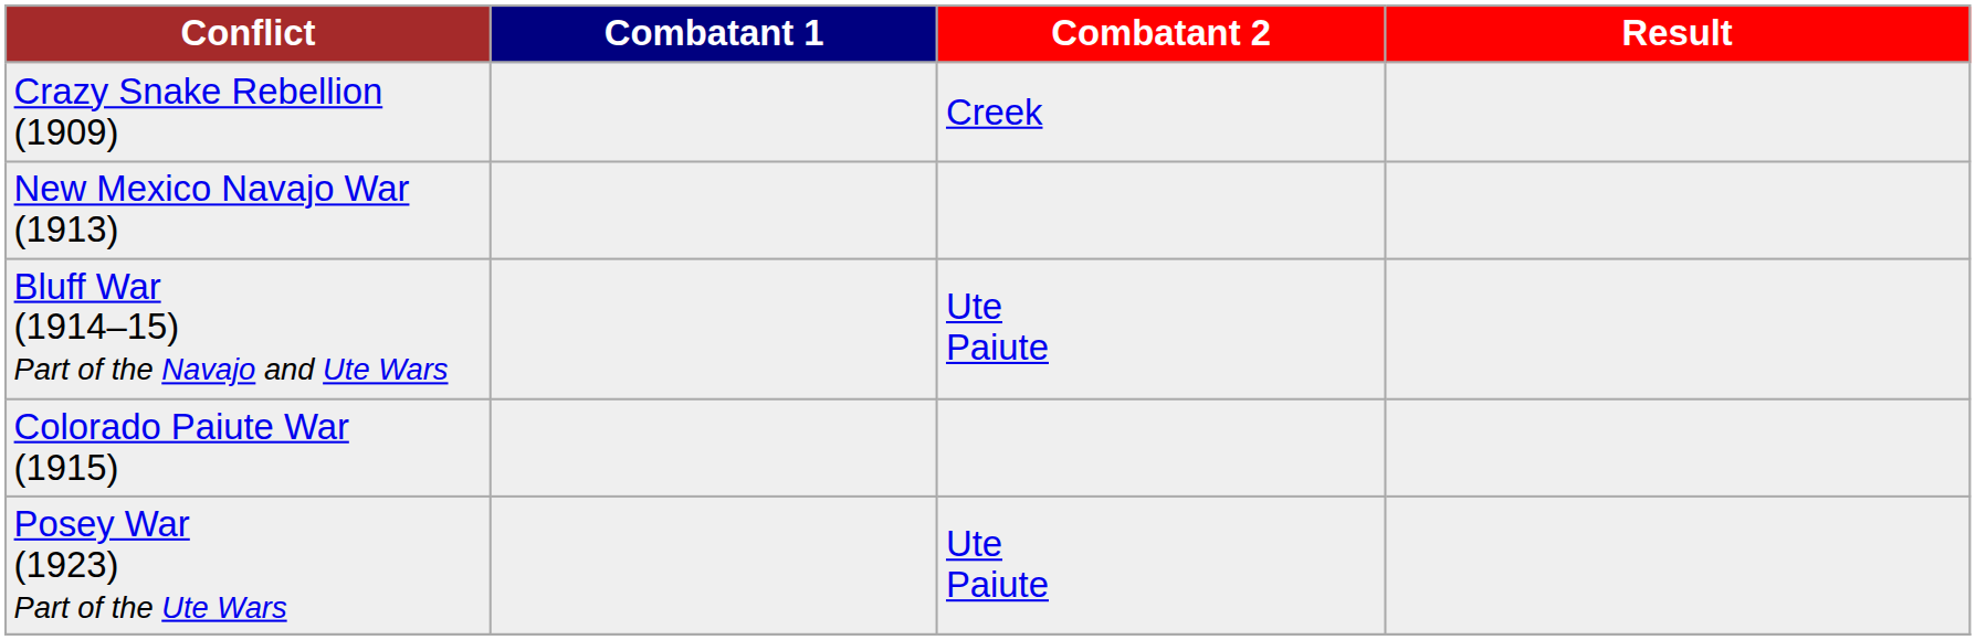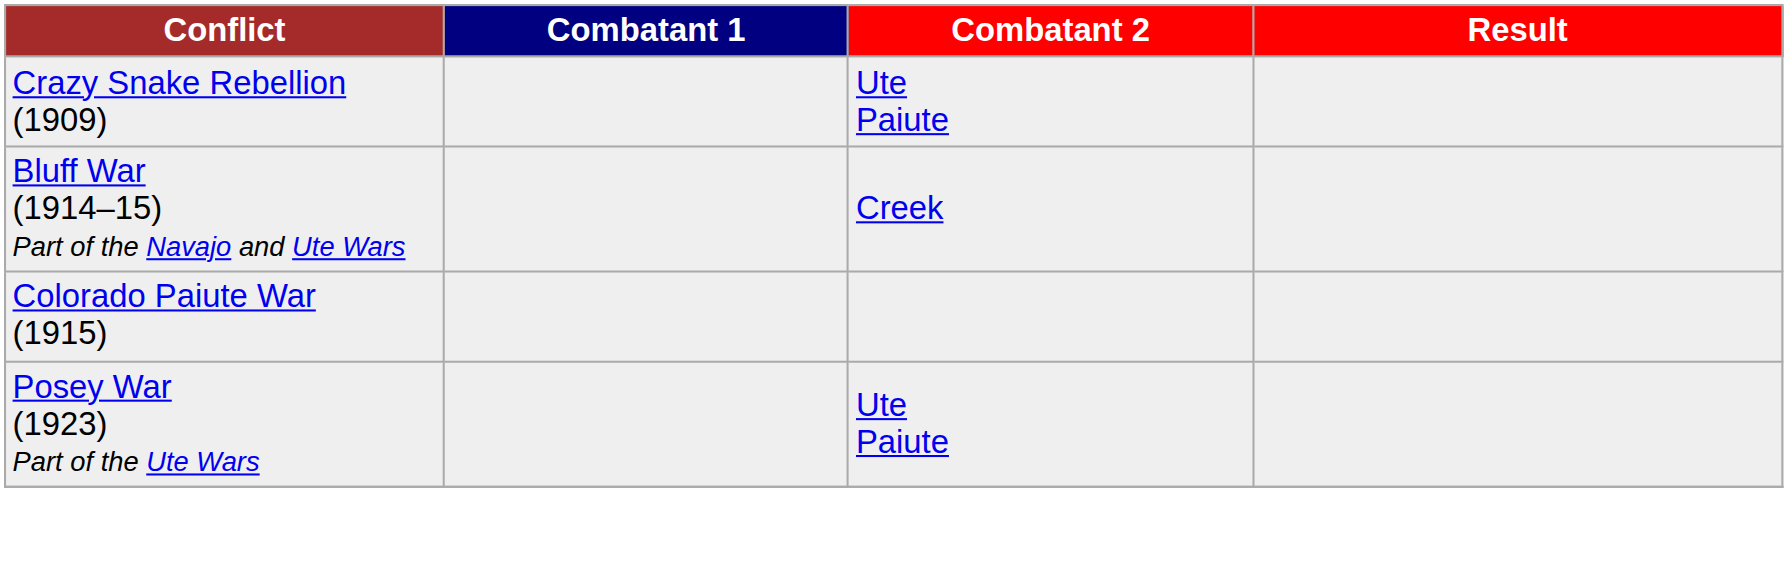 <table class="wikitable">
 <tr style="color: white">
 <th style="background:brown" width="220">Conflict</th>
 <th style="background:navy" width="200">Combatant 1</th>
 <th style="background:#FF0000" width="200">Combatant 2</th>
 <th style="background:#FF0000" width="270">Result</th>
 </tr>
 <tr>
 <td style="background:#efefef"><a href='#'>Crazy Snake Rebellion</a><br>(1909)</td>
 <td style="background:#efefef"></td>
-<td style="background:#efefef"><a href='#'>Creek</a></td>
-<td style="background:#efefef"></td>
-</tr>
-<tr>
-<td style="background:#efefef"><a href='#'>New Mexico Navajo War</a><br>(1913)</td>
-<td style="background:#efefef"></td>
-<td style="background:#efefef"></td>
+<td style="background:#efefef"><a href='#'>Ute</a><br><a href='#'>Paiute</a></td>
 <td style="background:#efefef"></td>
 </tr>
 <tr>
 <td style="background:#efefef"><a href='#'>Bluff War</a><br>(1914–15)<br><small><em>Part of the <a href='#'>Navajo</a> and <a href='#'>Ute Wars</a></em></small></td>
 <td style="background:#efefef"></td>
-<td style="background:#efefef"><a href='#'>Ute</a><br><a href='#'>Paiute</a></td>
+<td style="background:#efefef"><a href='#'>Creek</a></td>
 <td style="background:#efefef"></td>
 </tr>
 <tr>
 <td style="background:#efefef"><a href='#'>Colorado Paiute War</a><br>(1915)</td>
 <td style="background:#efefef"></td>
 <td style="background:#efefef"></td>
 <td style="background:#efefef"></td>
 </tr>
 <tr>
 <td style="background:#efefef"><a href='#'>Posey War</a><br>(1923)<br><small><em>Part of the <a href='#'>Ute Wars</a></em></small></td>
 <td style="background:#efefef"></td>
 <td style="background:#efefef"><a href='#'>Ute</a><br><a href='#'>Paiute</a></td>
 <td style="background:#efefef"></td>
 </tr>
 <tr>
 </tr>
 </table>
